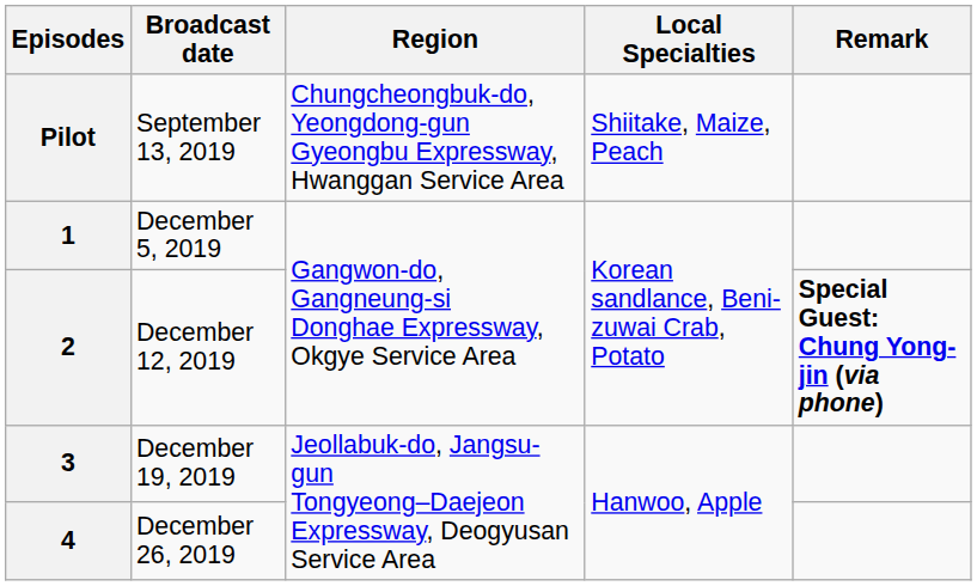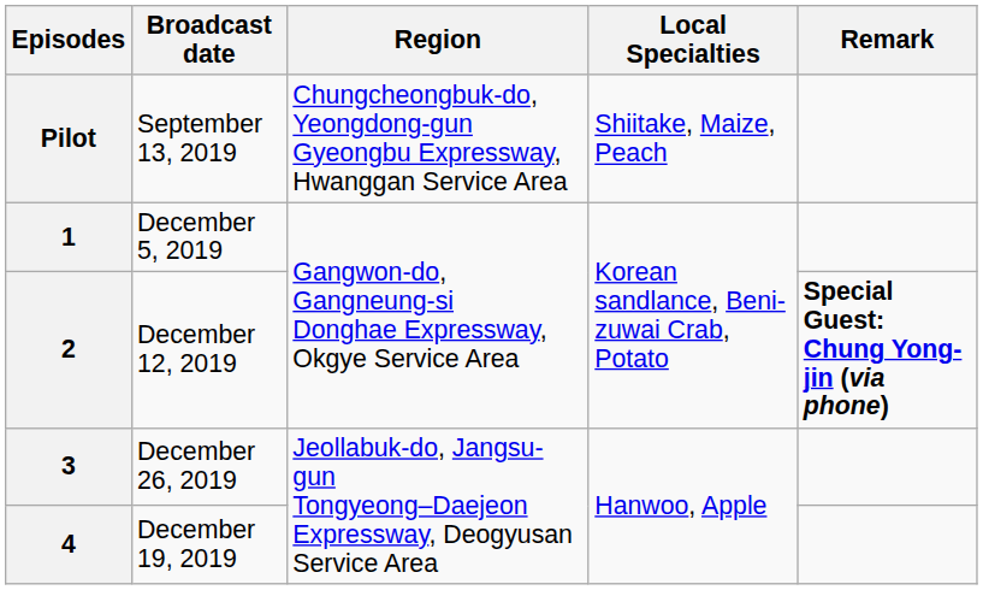 <table class="wikitable">
 <tr>
 <th>Episodes</th>
 <th>Broadcast date</th>
 <th>Region</th>
 <th>Local Specialties</th>
 <th>Remark</th>
 </tr>
 <tr>
 <th>Pilot</th>
 <td>September 13, 2019</td>
 <td><a href='#'>Chungcheongbuk-do</a>, <a href='#'>Yeongdong-gun</a><br><a href='#'>Gyeongbu Expressway</a>, Hwanggan Service Area</td>
 <td><a href='#'>Shiitake</a>, <a href='#'>Maize</a>, <a href='#'>Peach</a></td>
 <td></td>
 </tr>
 <tr>
 <th>1</th>
 <td>December 5, 2019</td>
 <td rowspan="2"><a href='#'>Gangwon-do</a>, <a href='#'>Gangneung-si</a><br><a href='#'>Donghae Expressway</a>, Okgye Service Area</td>
 <td rowspan="2"><a href='#'>Korean sandlance</a>, <a href='#'>Beni-zuwai Crab</a>, <a href='#'>Potato</a></td>
 <td></td>
 </tr>
 <tr>
 <th>2</th>
 <td>December 12, 2019</td>
 <td><strong>Special Guest: <a href='#'>Chung Yong-jin</a> (<em>via phone</em>)</strong></td>
 </tr>
 <tr>
 <th>3</th>
-<td>December 19, 2019</td>
+<td>December 26, 2019</td>
 <td rowspan="2"><a href='#'>Jeollabuk-do</a>, <a href='#'>Jangsu-gun</a><br><a href='#'>Tongyeong–Daejeon Expressway</a>, Deogyusan Service Area</td>
 <td rowspan="2"><a href='#'>Hanwoo</a>, <a href='#'>Apple</a></td>
 <td></td>
 </tr>
 <tr>
 <th>4</th>
-<td>December 26, 2019</td>
+<td>December 19, 2019</td>
 <td></td>
 </tr>
 </table>
